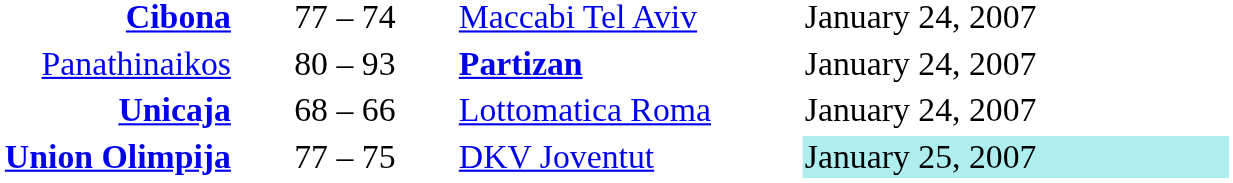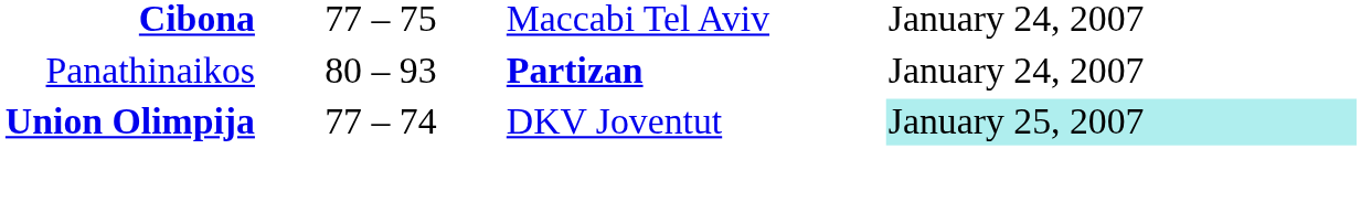 <table style="text-align:center">
 <tr>
 <th width=160></th>
 <th width=100></th>
 <th width=160></th>
 <th width=200></th>
 </tr>
 <tr>
 <td align=right><strong><a href='#'>Cibona</a></strong> </td>
-<td>77 – 74</td>
+<td>77 – 75</td>
 <td align=left> <a href='#'>Maccabi Tel Aviv</a></td>
 <td align=left>January 24, 2007</td>
 </tr>
 <tr>
 <td align=right><a href='#'>Panathinaikos</a> </td>
 <td>80 – 93</td>
 <td align=left> <strong><a href='#'>Partizan</a></strong></td>
 <td align=left>January 24, 2007</td>
 </tr>
 <tr>
-<td align=right><strong><a href='#'>Unicaja</a></strong> </td>
-<td>68 – 66</td>
-<td align=left> <a href='#'>Lottomatica Roma</a></td>
-<td align=left>January 24, 2007</td>
-</tr>
-<tr>
 <td align=right><strong><a href='#'>Union Olimpija</a></strong> </td>
-<td>77 – 75</td>
+<td>77 – 74</td>
 <td align=left> <a href='#'>DKV Joventut</a></td>
 <td align=left style="background: paleturquoise;">January 25, 2007</td>
 </tr>
 </table>
